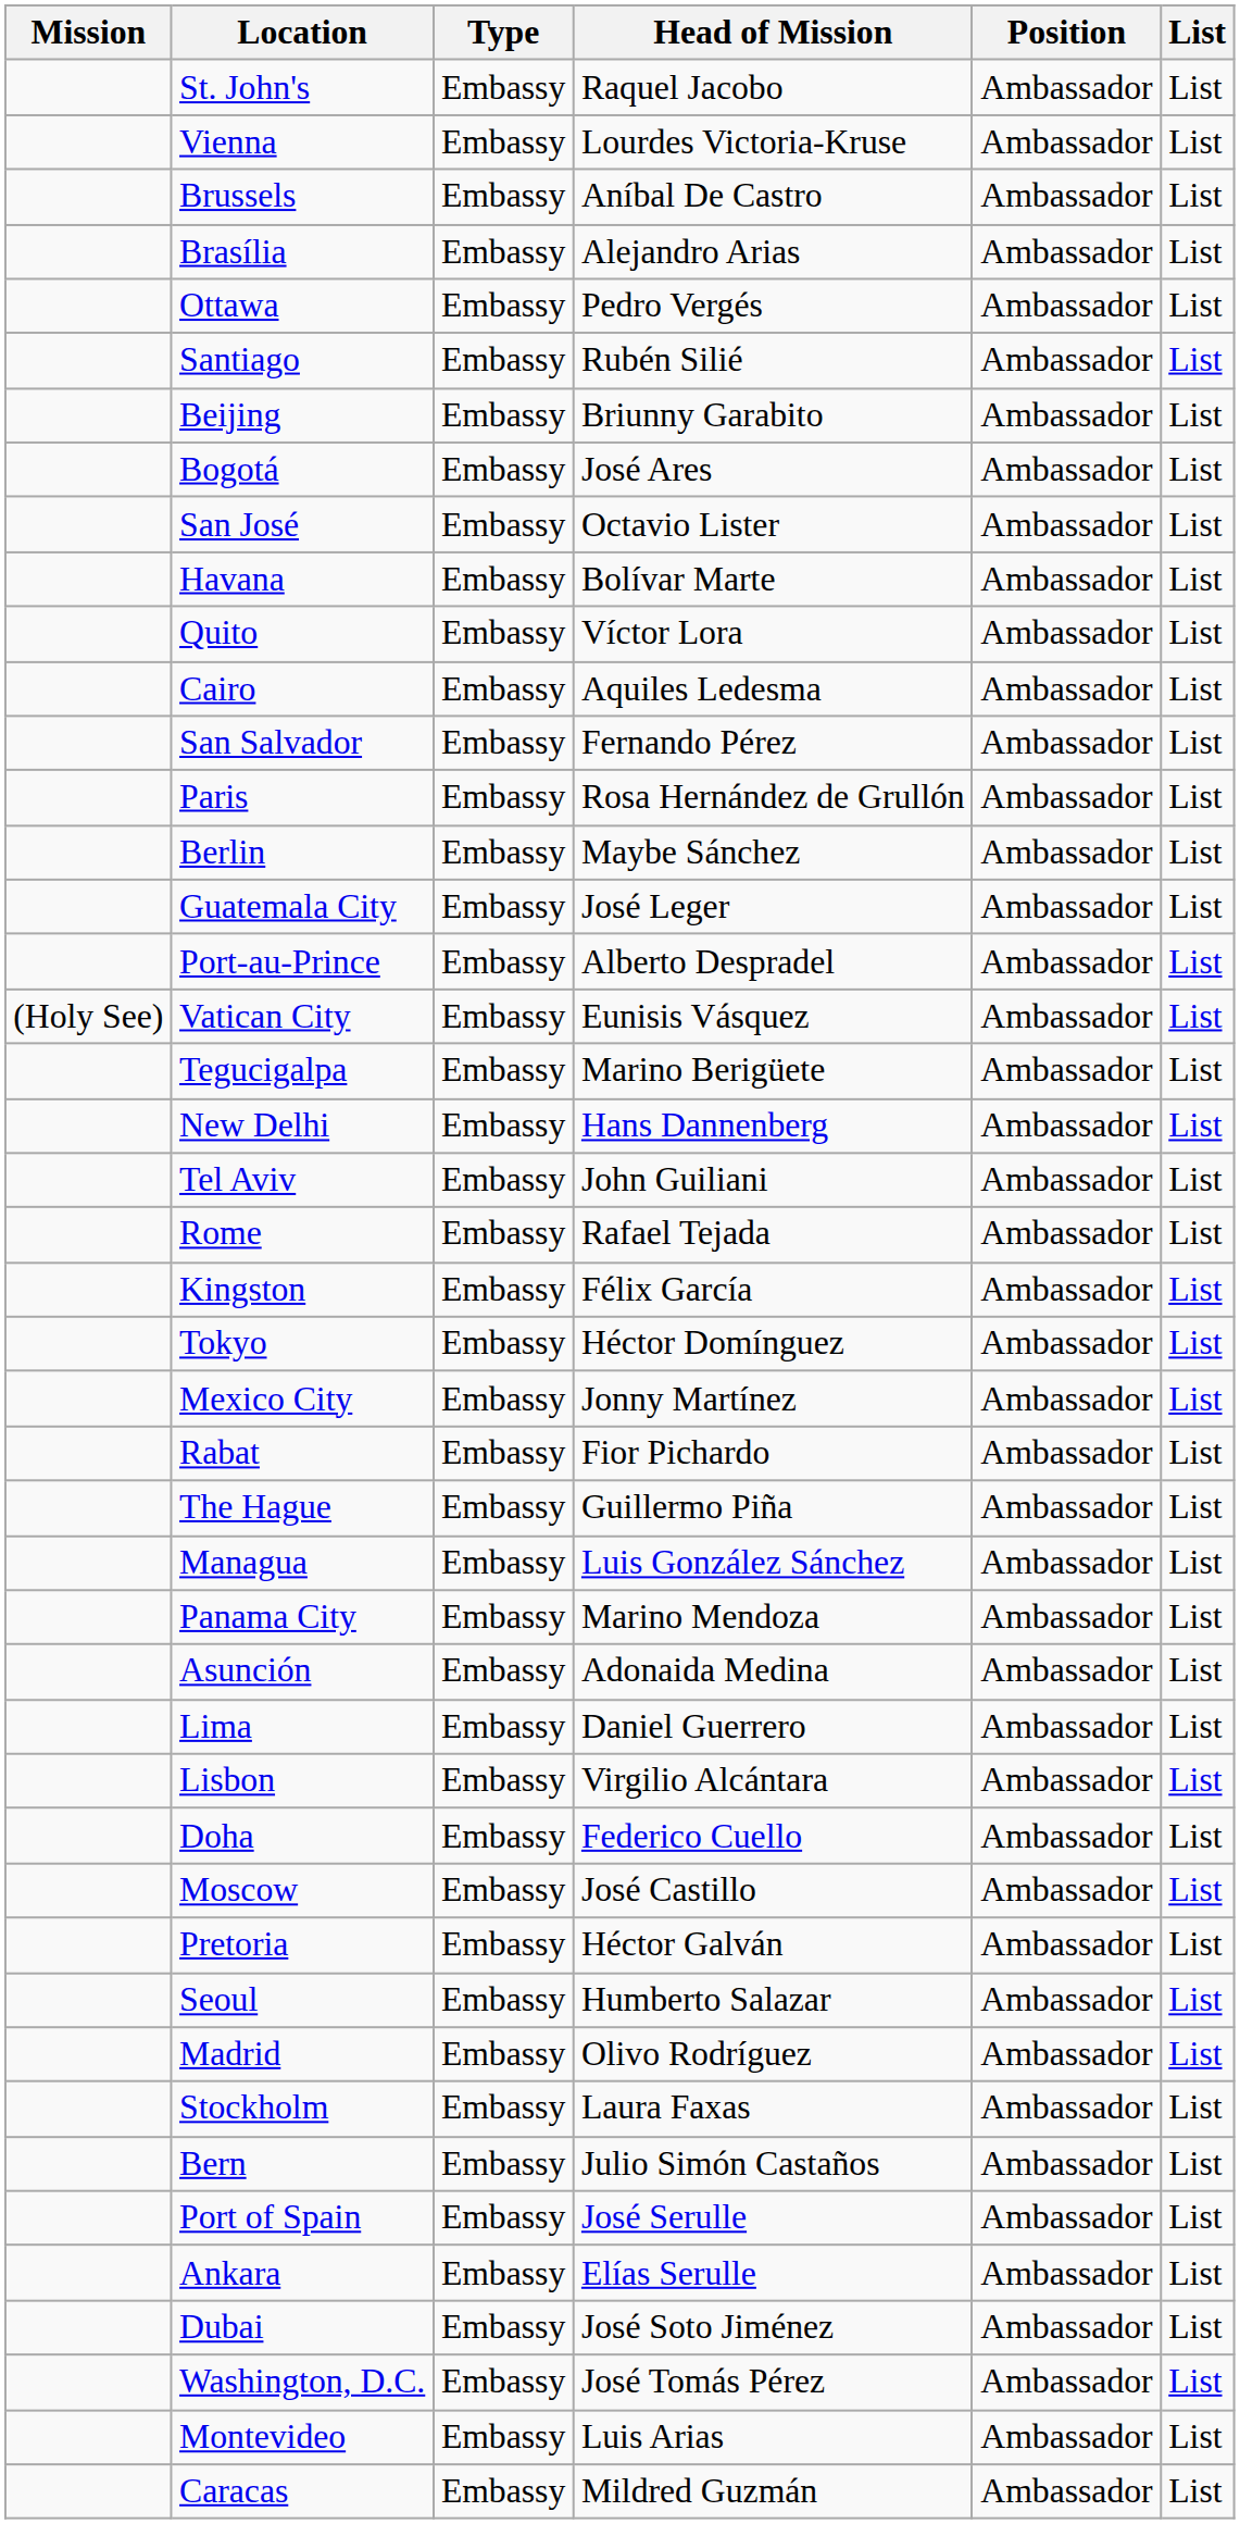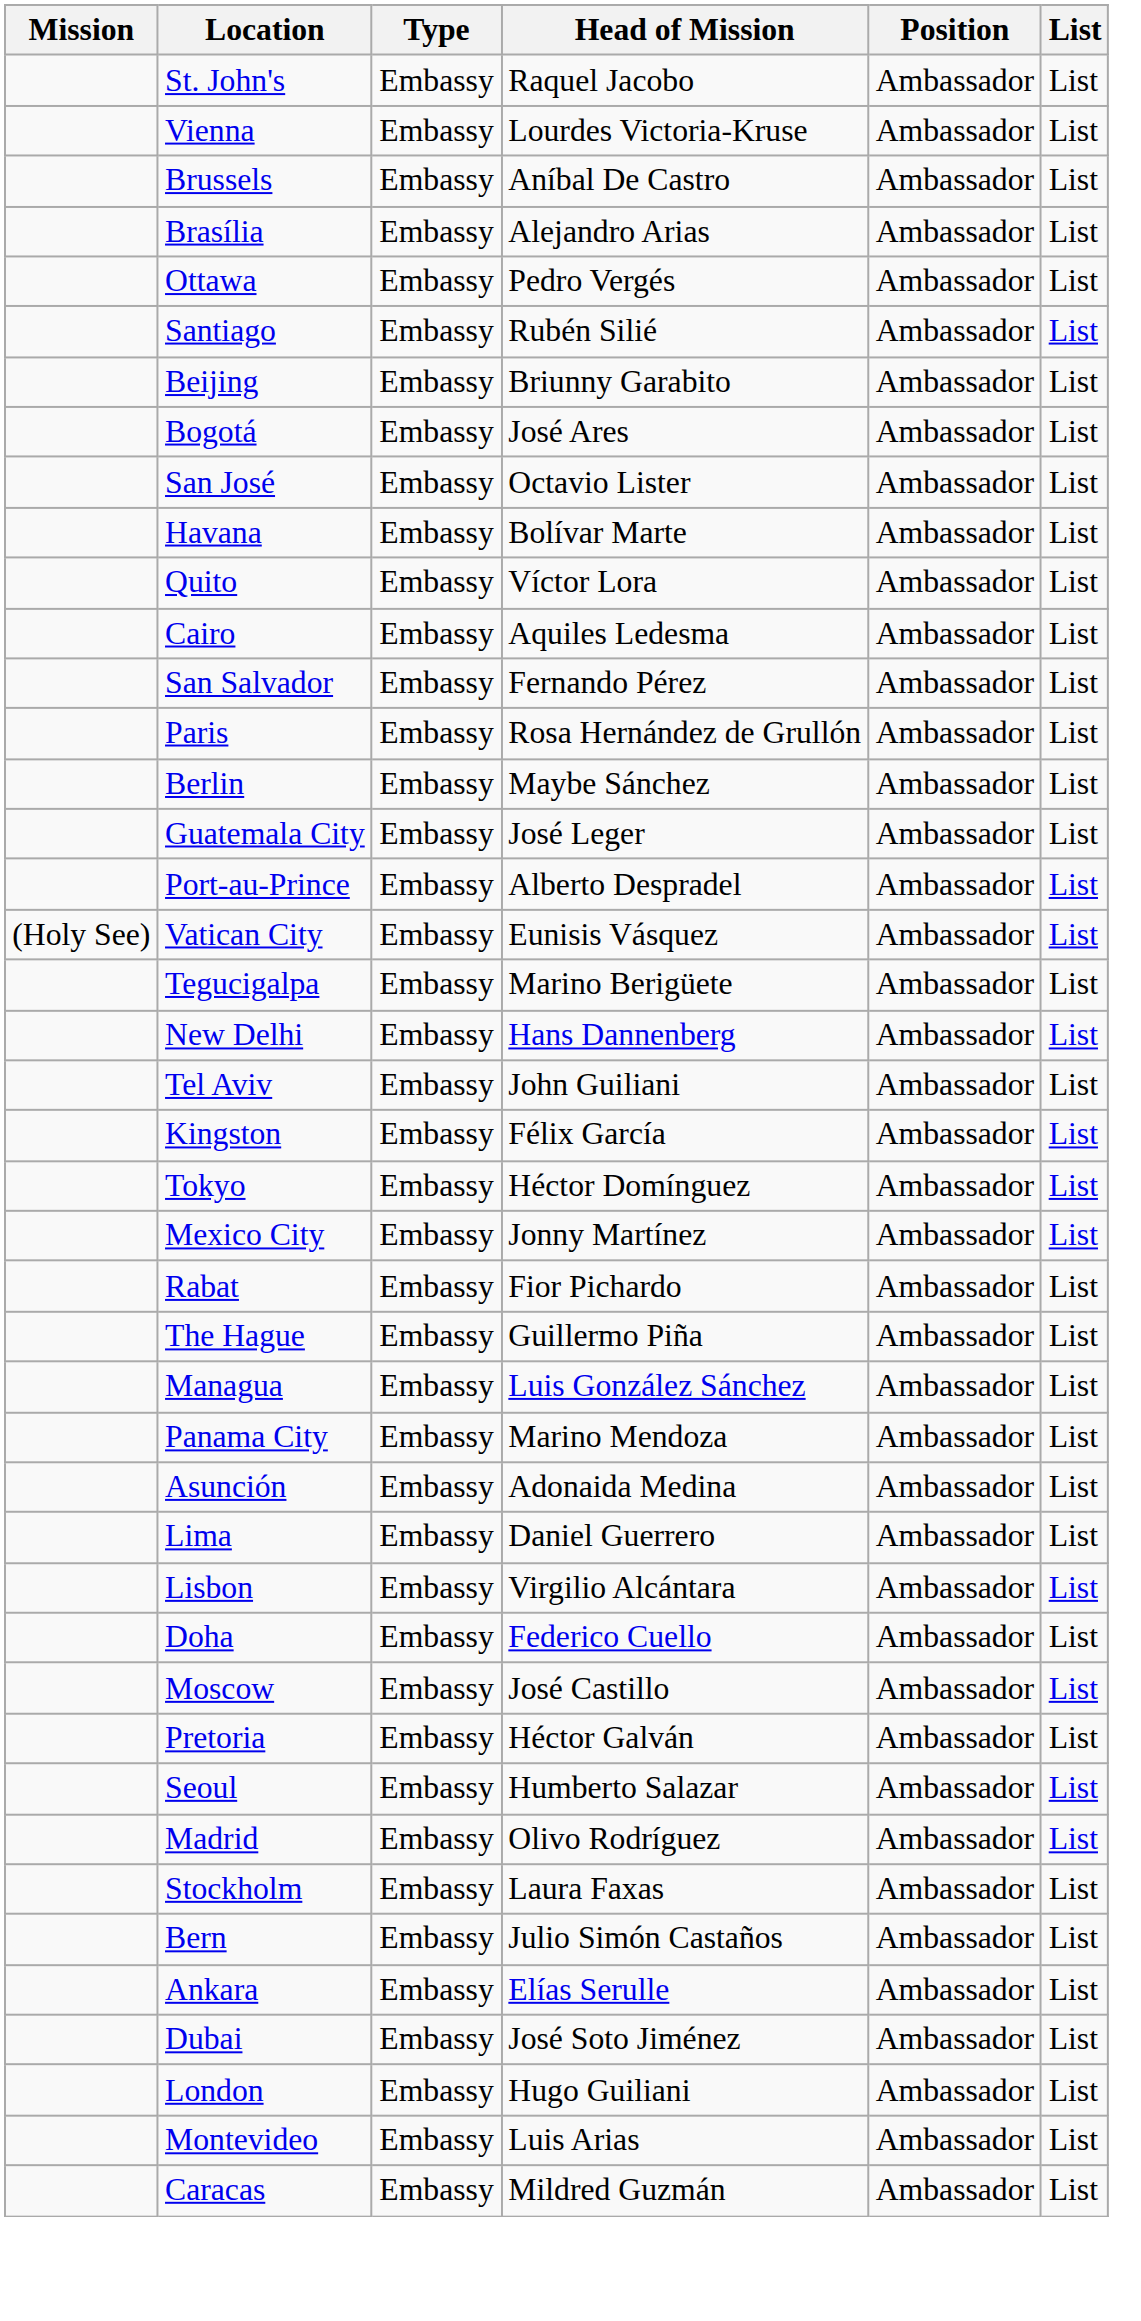 <table class="wikitable">
 <tr>
 <th>Mission</th>
 <th>Location</th>
 <th>Type</th>
 <th>Head of Mission</th>
 <th>Position</th>
 <th>List</th>
 </tr>
 <tr>
 <td></td>
 <td><a href='#'>St. John's</a></td>
 <td>Embassy</td>
 <td>Raquel Jacobo</td>
 <td>Ambassador</td>
 <td>List</td>
 </tr>
 <tr>
 <td></td>
 <td><a href='#'>Vienna</a></td>
 <td>Embassy</td>
 <td>Lourdes Victoria-Kruse</td>
 <td>Ambassador</td>
 <td>List</td>
 </tr>
 <tr>
 <td></td>
 <td><a href='#'>Brussels</a></td>
 <td>Embassy</td>
 <td>Aníbal De Castro</td>
 <td>Ambassador</td>
 <td>List</td>
 </tr>
 <tr>
 <td></td>
 <td><a href='#'>Brasília</a></td>
 <td>Embassy</td>
 <td>Alejandro Arias</td>
 <td>Ambassador</td>
 <td>List</td>
 </tr>
 <tr>
 <td></td>
 <td><a href='#'>Ottawa</a></td>
 <td>Embassy</td>
 <td>Pedro Vergés</td>
 <td>Ambassador</td>
 <td>List</td>
 </tr>
 <tr>
 <td></td>
 <td><a href='#'>Santiago</a></td>
 <td>Embassy</td>
 <td>Rubén Silié</td>
 <td>Ambassador</td>
 <td><a href='#'>List</a></td>
 </tr>
 <tr>
 <td></td>
 <td><a href='#'>Beijing</a></td>
 <td>Embassy</td>
 <td>Briunny Garabito</td>
 <td>Ambassador</td>
 <td>List</td>
 </tr>
 <tr>
 <td></td>
 <td><a href='#'>Bogotá</a></td>
 <td>Embassy</td>
 <td>José Ares</td>
 <td>Ambassador</td>
 <td>List</td>
 </tr>
 <tr>
 <td></td>
 <td><a href='#'>San José</a></td>
 <td>Embassy</td>
 <td>Octavio Lister</td>
 <td>Ambassador</td>
 <td>List</td>
 </tr>
 <tr>
 <td></td>
 <td><a href='#'>Havana</a></td>
 <td>Embassy</td>
 <td>Bolívar Marte</td>
 <td>Ambassador</td>
 <td>List</td>
 </tr>
 <tr>
 <td></td>
 <td><a href='#'>Quito</a></td>
 <td>Embassy</td>
 <td>Víctor Lora</td>
 <td>Ambassador</td>
 <td>List</td>
 </tr>
 <tr>
 <td></td>
 <td><a href='#'>Cairo</a></td>
 <td>Embassy</td>
 <td>Aquiles Ledesma</td>
 <td>Ambassador</td>
 <td>List</td>
 </tr>
 <tr>
 <td></td>
 <td><a href='#'>San Salvador</a></td>
 <td>Embassy</td>
 <td>Fernando Pérez</td>
 <td>Ambassador</td>
 <td>List</td>
 </tr>
 <tr>
 <td></td>
 <td><a href='#'>Paris</a></td>
 <td>Embassy</td>
 <td>Rosa Hernández de Grullón</td>
 <td>Ambassador</td>
 <td>List</td>
 </tr>
 <tr>
 <td></td>
 <td><a href='#'>Berlin</a></td>
 <td>Embassy</td>
 <td>Maybe Sánchez</td>
 <td>Ambassador</td>
 <td>List</td>
 </tr>
 <tr>
 <td></td>
 <td><a href='#'>Guatemala City</a></td>
 <td>Embassy</td>
 <td>José Leger</td>
 <td>Ambassador</td>
 <td>List</td>
 </tr>
 <tr>
 <td></td>
 <td><a href='#'>Port-au-Prince</a></td>
 <td>Embassy</td>
 <td>Alberto Despradel</td>
 <td>Ambassador</td>
 <td><a href='#'>List</a></td>
 </tr>
 <tr>
 <td> (Holy See)</td>
 <td><a href='#'>Vatican City</a></td>
 <td>Embassy</td>
 <td>Eunisis Vásquez</td>
 <td>Ambassador</td>
 <td><a href='#'>List</a></td>
 </tr>
 <tr>
 <td></td>
 <td><a href='#'>Tegucigalpa</a></td>
 <td>Embassy</td>
 <td>Marino Berigüete</td>
 <td>Ambassador</td>
 <td>List</td>
 </tr>
 <tr>
 <td></td>
 <td><a href='#'>New Delhi</a></td>
 <td>Embassy</td>
 <td><a href='#'>Hans Dannenberg</a></td>
 <td>Ambassador</td>
 <td><a href='#'>List</a></td>
 </tr>
 <tr>
 <td></td>
 <td><a href='#'>Tel Aviv</a></td>
 <td>Embassy</td>
 <td>John Guiliani</td>
 <td>Ambassador</td>
 <td>List</td>
 </tr>
 <tr>
 <td></td>
-<td><a href='#'>Rome</a></td>
-<td>Embassy</td>
-<td>Rafael Tejada</td>
-<td>Ambassador</td>
-<td>List</td>
-</tr>
-<tr>
-<td></td>
 <td><a href='#'>Kingston</a></td>
 <td>Embassy</td>
 <td>Félix García</td>
 <td>Ambassador</td>
 <td><a href='#'>List</a></td>
 </tr>
 <tr>
 <td></td>
 <td><a href='#'>Tokyo</a></td>
 <td>Embassy</td>
 <td>Héctor Domínguez</td>
 <td>Ambassador</td>
 <td><a href='#'>List</a></td>
 </tr>
 <tr>
 <td></td>
 <td><a href='#'>Mexico City</a></td>
 <td>Embassy</td>
 <td>Jonny Martínez</td>
 <td>Ambassador</td>
 <td><a href='#'>List</a></td>
 </tr>
 <tr>
 <td></td>
 <td><a href='#'>Rabat</a></td>
 <td>Embassy</td>
 <td>Fior Pichardo</td>
 <td>Ambassador</td>
 <td>List</td>
 </tr>
 <tr>
 <td></td>
 <td><a href='#'>The Hague</a></td>
 <td>Embassy</td>
 <td>Guillermo Piña</td>
 <td>Ambassador</td>
 <td>List</td>
 </tr>
 <tr>
 <td></td>
 <td><a href='#'>Managua</a></td>
 <td>Embassy</td>
 <td><a href='#'>Luis González Sánchez</a></td>
 <td>Ambassador</td>
 <td>List</td>
 </tr>
 <tr>
 <td></td>
 <td><a href='#'>Panama City</a></td>
 <td>Embassy</td>
 <td>Marino Mendoza</td>
 <td>Ambassador</td>
 <td>List</td>
 </tr>
 <tr>
 <td></td>
 <td><a href='#'>Asunción</a></td>
 <td>Embassy</td>
 <td>Adonaida Medina</td>
 <td>Ambassador</td>
 <td>List</td>
 </tr>
 <tr>
 <td></td>
 <td><a href='#'>Lima</a></td>
 <td>Embassy</td>
 <td>Daniel Guerrero</td>
 <td>Ambassador</td>
 <td>List</td>
 </tr>
 <tr>
 <td></td>
 <td><a href='#'>Lisbon</a></td>
 <td>Embassy</td>
 <td>Virgilio Alcántara</td>
 <td>Ambassador</td>
 <td><a href='#'>List</a></td>
 </tr>
 <tr>
 <td></td>
 <td><a href='#'>Doha</a></td>
 <td>Embassy</td>
 <td><a href='#'>Federico Cuello</a></td>
 <td>Ambassador</td>
 <td>List</td>
 </tr>
 <tr>
 <td></td>
 <td><a href='#'>Moscow</a></td>
 <td>Embassy</td>
 <td>José Castillo</td>
 <td>Ambassador</td>
 <td><a href='#'>List</a></td>
 </tr>
 <tr>
 <td></td>
 <td><a href='#'>Pretoria</a></td>
 <td>Embassy</td>
 <td>Héctor Galván</td>
 <td>Ambassador</td>
 <td>List</td>
 </tr>
 <tr>
 <td></td>
 <td><a href='#'>Seoul</a></td>
 <td>Embassy</td>
 <td>Humberto Salazar</td>
 <td>Ambassador</td>
 <td><a href='#'>List</a></td>
 </tr>
 <tr>
 <td></td>
 <td><a href='#'>Madrid</a></td>
 <td>Embassy</td>
 <td>Olivo Rodríguez</td>
 <td>Ambassador</td>
 <td><a href='#'>List</a></td>
 </tr>
 <tr>
 <td></td>
 <td><a href='#'>Stockholm</a></td>
 <td>Embassy</td>
 <td>Laura Faxas</td>
 <td>Ambassador</td>
 <td>List</td>
 </tr>
 <tr>
 <td></td>
 <td><a href='#'>Bern</a></td>
 <td>Embassy</td>
 <td>Julio Simón Castaños</td>
 <td>Ambassador</td>
 <td>List</td>
 </tr>
 <tr>
 <td></td>
-<td><a href='#'>Port of Spain</a></td>
-<td>Embassy</td>
-<td><a href='#'>José Serulle</a></td>
-<td>Ambassador</td>
-<td>List</td>
-</tr>
-<tr>
-<td></td>
 <td><a href='#'>Ankara</a></td>
 <td>Embassy</td>
 <td><a href='#'>Elías Serulle</a></td>
 <td>Ambassador</td>
 <td>List</td>
 </tr>
 <tr>
 <td></td>
 <td><a href='#'>Dubai</a></td>
 <td>Embassy</td>
 <td>José Soto Jiménez</td>
 <td>Ambassador</td>
 <td>List</td>
 </tr>
 <tr>
 <td></td>
-<td><a href='#'>Washington, D.C.</a></td>
+<td><a href='#'>London</a></td>
 <td>Embassy</td>
-<td>José Tomás Pérez</td>
+<td>Hugo Guiliani</td>
 <td>Ambassador</td>
-<td><a href='#'>List</a></td>
+<td>List</td>
 </tr>
 <tr>
 <td></td>
 <td><a href='#'>Montevideo</a></td>
 <td>Embassy</td>
 <td>Luis Arias</td>
 <td>Ambassador</td>
 <td>List</td>
 </tr>
 <tr>
 <td></td>
 <td><a href='#'>Caracas</a></td>
 <td>Embassy</td>
 <td>Mildred Guzmán</td>
 <td>Ambassador</td>
 <td>List</td>
 </tr>
 </table>
